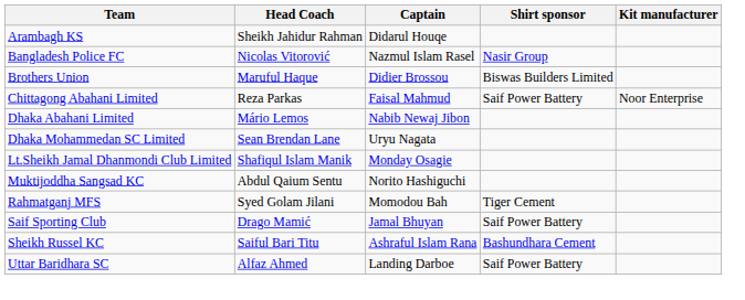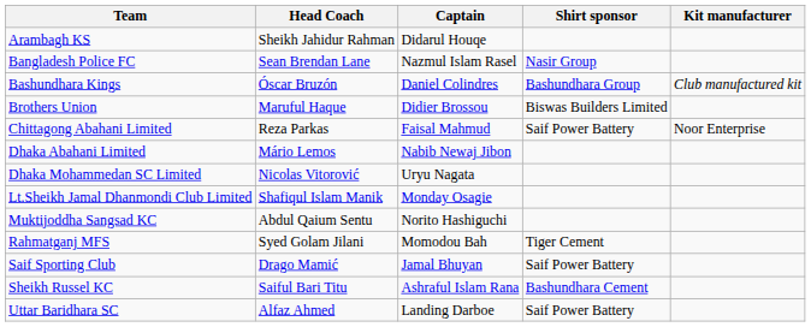 <table class="wikitable">
 <tr>
 <th>Team</th>
 <th>Head Coach</th>
 <th>Captain</th>
 <th>Shirt sponsor</th>
 <th>Kit manufacturer</th>
 </tr>
 <tr>
 <td><a href='#'>Arambagh KS</a></td>
 <td> Sheikh Jahidur Rahman</td>
 <td> Didarul Houqe</td>
 <td></td>
 <td></td>
 </tr>
 <tr>
 <td><a href='#'>Bangladesh Police FC</a></td>
-<td> <a href='#'>Nicolas Vitorović</a></td>
+<td> <a href='#'>Sean Brendan Lane</a></td>
 <td> Nazmul Islam Rasel</td>
 <td><a href='#'>Nasir Group</a></td>
 <td></td>
+</tr>
+<tr>
+<td><a href='#'>Bashundhara Kings</a></td>
+<td> <a href='#'>Óscar Bruzón</a></td>
+<td> <a href='#'>Daniel Colindres</a></td>
+<td><a href='#'>Bashundhara Group</a></td>
+<td><em>Club manufactured kit</em></td>
 </tr>
 <tr>
 <td><a href='#'>Brothers Union</a></td>
 <td> <a href='#'>Maruful Haque</a></td>
 <td> <a href='#'>Didier Brossou</a></td>
 <td>Biswas Builders Limited</td>
 <td></td>
 </tr>
 <tr>
 <td><a href='#'>Chittagong Abahani Limited</a></td>
 <td> Reza Parkas</td>
 <td> <a href='#'>Faisal Mahmud</a></td>
 <td>Saif Power Battery</td>
 <td>Noor Enterprise</td>
 </tr>
 <tr>
 <td><a href='#'>Dhaka Abahani Limited</a></td>
 <td> <a href='#'>Mário Lemos</a></td>
 <td> <a href='#'>Nabib Newaj Jibon</a></td>
 <td></td>
 <td></td>
 </tr>
 <tr>
 <td><a href='#'>Dhaka Mohammedan SC Limited</a></td>
-<td> <a href='#'>Sean Brendan Lane</a></td>
+<td> <a href='#'>Nicolas Vitorović</a></td>
 <td> Uryu Nagata</td>
 <td></td>
 <td></td>
 </tr>
 <tr>
 <td><a href='#'>Lt.Sheikh Jamal Dhanmondi Club Limited</a></td>
 <td> <a href='#'>Shafiqul Islam Manik</a></td>
 <td> <a href='#'>Monday Osagie</a></td>
 <td></td>
 <td></td>
 </tr>
 <tr>
 <td><a href='#'>Muktijoddha Sangsad KC</a></td>
 <td> Abdul Qaium Sentu</td>
 <td> Norito Hashiguchi</td>
 <td></td>
 <td></td>
 </tr>
 <tr>
 <td><a href='#'>Rahmatganj MFS</a></td>
 <td> Syed Golam Jilani</td>
 <td> Momodou Bah</td>
 <td>Tiger Cement</td>
 <td></td>
 </tr>
 <tr>
 <td><a href='#'>Saif Sporting Club</a></td>
 <td> <a href='#'>Drago Mamić</a></td>
 <td> <a href='#'>Jamal Bhuyan</a></td>
 <td>Saif Power Battery</td>
 <td></td>
 </tr>
 <tr>
 <td><a href='#'>Sheikh Russel KC</a></td>
 <td> <a href='#'>Saiful Bari Titu</a></td>
 <td> <a href='#'>Ashraful Islam Rana</a></td>
 <td><a href='#'>Bashundhara Cement</a></td>
 <td></td>
 </tr>
 <tr>
 <td><a href='#'>Uttar Baridhara SC</a></td>
 <td> <a href='#'>Alfaz Ahmed</a></td>
 <td> Landing Darboe</td>
 <td>Saif Power Battery</td>
 <td></td>
 </tr>
 </table>
